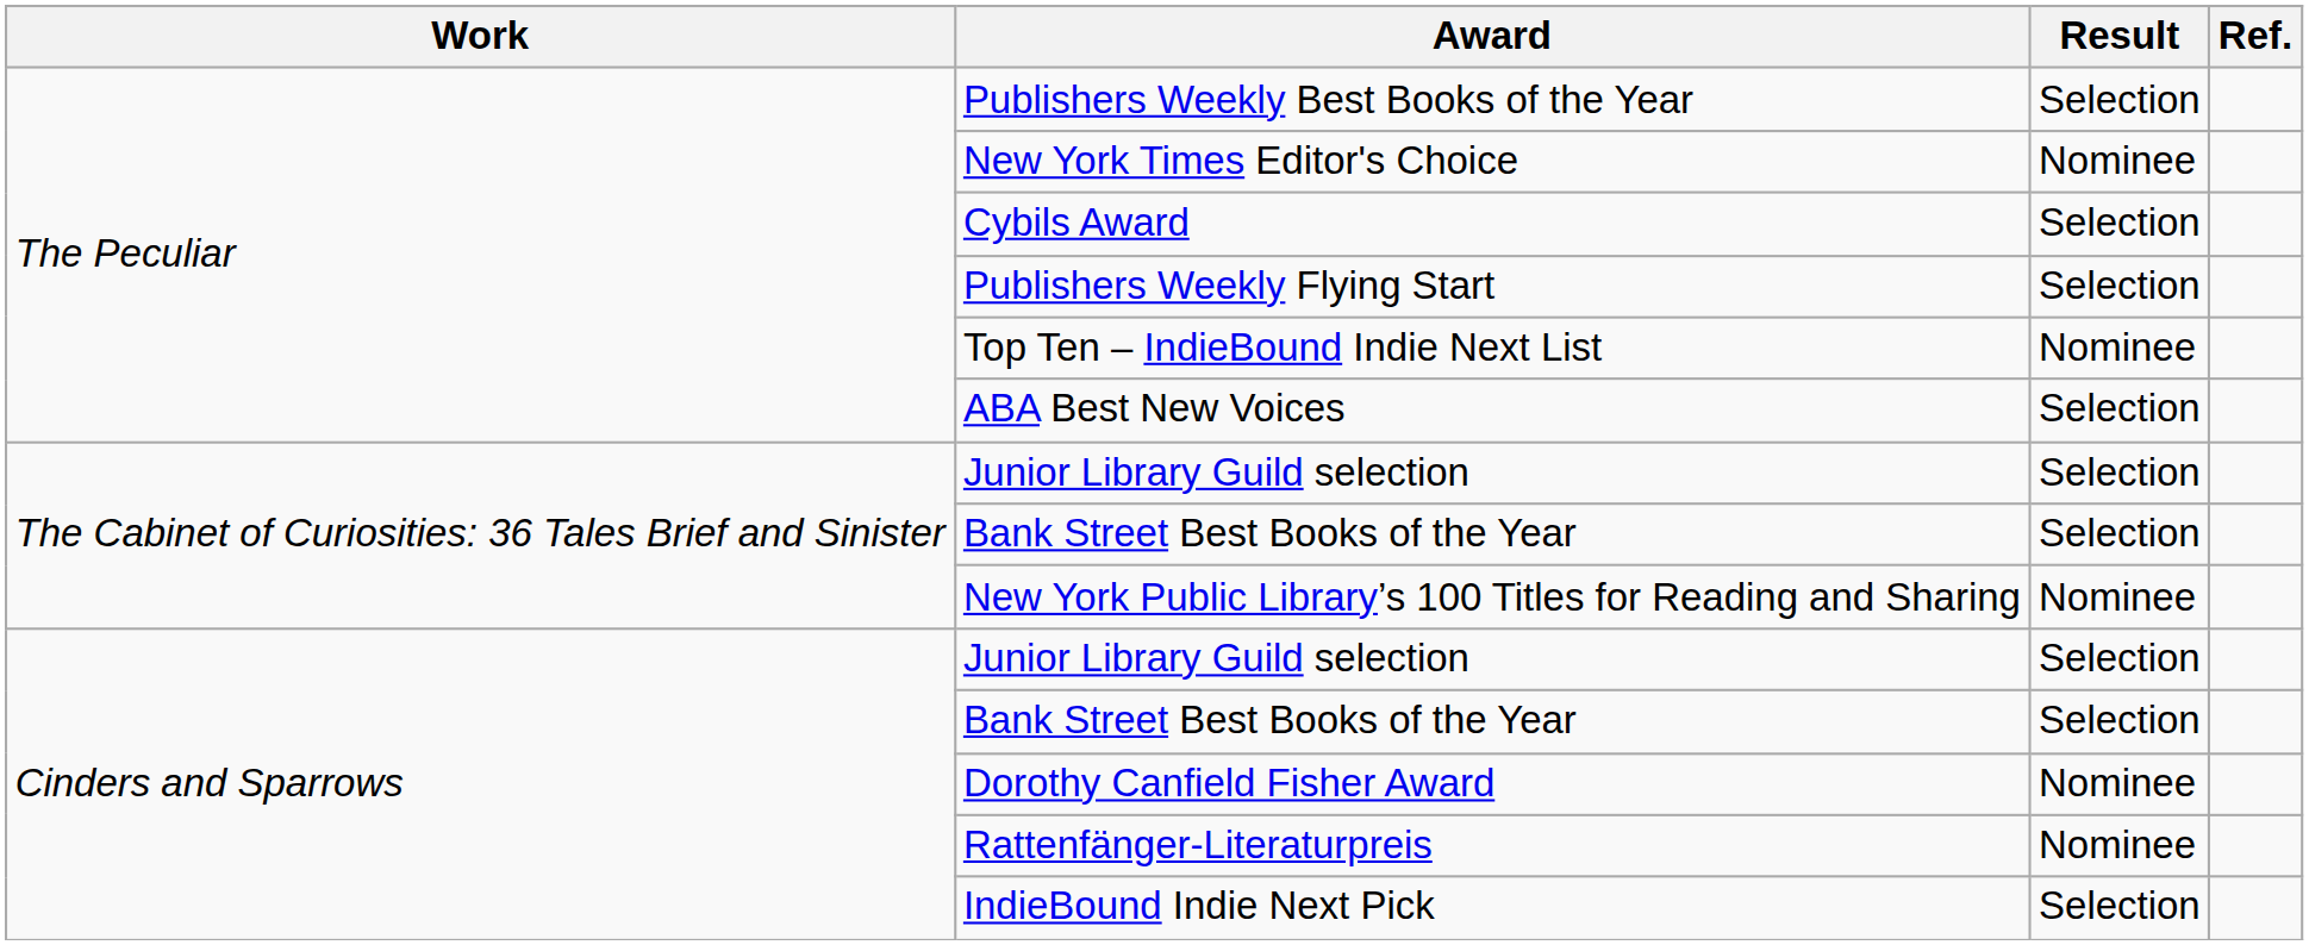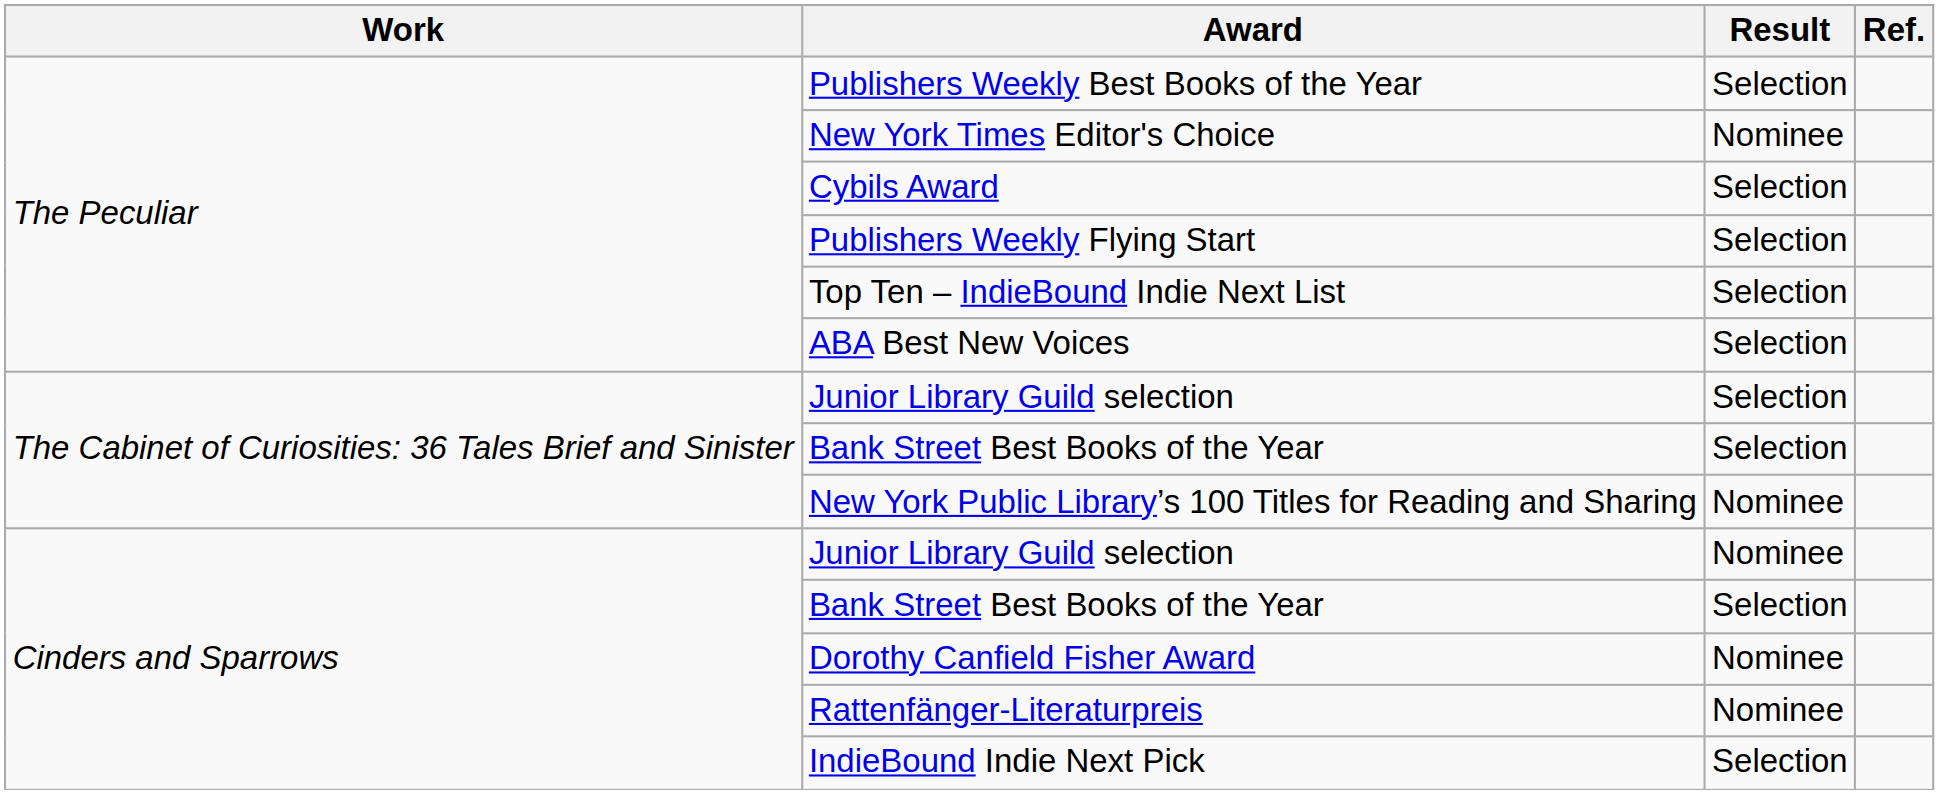 <table class="wikitable sortable">
 <tr>
 <th>Work</th>
 <th>Award</th>
 <th>Result</th>
 <th>Ref.</th>
 </tr>
 <tr>
 <td rowspan="6"><em>The Peculiar</em></td>
 <td><a href='#'>Publishers Weekly</a> Best Books of the Year</td>
 <td>Selection</td>
 <td></td>
 </tr>
 <tr>
 <td><a href='#'>New York Times</a> Editor's Choice</td>
 <td>Nominee</td>
 <td></td>
 </tr>
 <tr>
 <td><a href='#'>Cybils Award</a></td>
 <td>Selection</td>
 <td></td>
 </tr>
 <tr>
 <td><a href='#'>Publishers Weekly</a> Flying Start</td>
 <td>Selection</td>
 <td></td>
 </tr>
 <tr>
 <td>Top Ten – <a href='#'>IndieBound</a> Indie Next List</td>
-<td>Nominee</td>
+<td>Selection</td>
 <td></td>
 </tr>
 <tr>
 <td><a href='#'>ABA</a> Best New Voices</td>
 <td>Selection</td>
 <td></td>
 </tr>
 <tr>
 <td rowspan="3"><em>The Cabinet of Curiosities: 36 Tales Brief and Sinister</em></td>
 <td><a href='#'>Junior Library Guild</a> selection</td>
 <td>Selection</td>
 <td></td>
 </tr>
 <tr>
 <td><a href='#'>Bank Street</a> Best Books of the Year</td>
 <td>Selection</td>
 <td></td>
 </tr>
 <tr>
 <td><a href='#'>New York Public Library</a>’s 100 Titles for Reading and Sharing</td>
 <td>Nominee</td>
 <td></td>
 </tr>
 <tr>
 <td rowspan="5"><em>Cinders and Sparrows</em></td>
 <td><a href='#'>Junior Library Guild</a> selection</td>
-<td>Selection</td>
+<td>Nominee</td>
 <td></td>
 </tr>
 <tr>
 <td><a href='#'>Bank Street</a> Best Books of the Year</td>
 <td>Selection</td>
 <td></td>
 </tr>
 <tr>
 <td><a href='#'>Dorothy Canfield Fisher Award</a></td>
 <td>Nominee</td>
 <td></td>
 </tr>
 <tr>
 <td><a href='#'>Rattenfänger-Literaturpreis</a></td>
 <td>Nominee</td>
 <td></td>
 </tr>
 <tr>
 <td><a href='#'>IndieBound</a> Indie Next Pick</td>
 <td>Selection</td>
 <td></td>
 </tr>
 </table>
